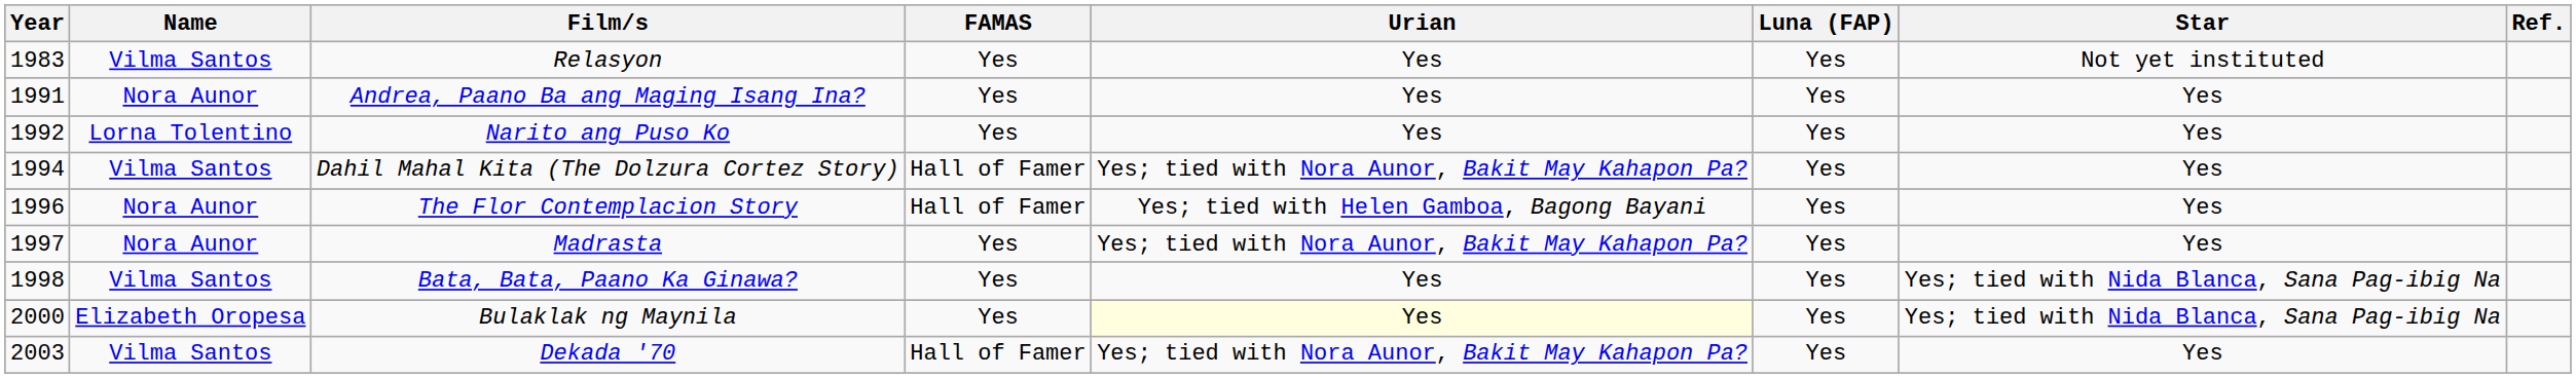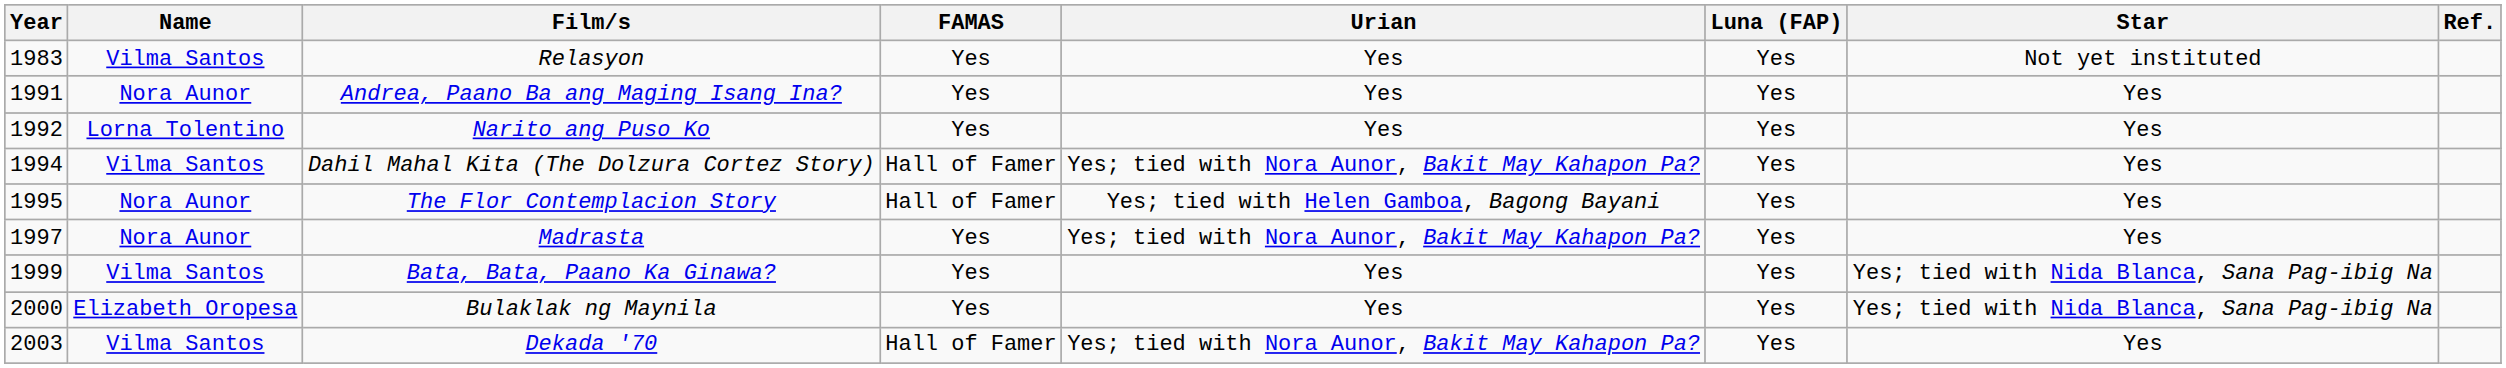 <table class="wikitable" style="text-align:center">
 <tr>
 <th>Year </th>
 <th>Name</th>
 <th>Film/s</th>
 <th>FAMAS</th>
 <th>Urian</th>
 <th>Luna (FAP)</th>
 <th>Star</th>
 <th>Ref.</th>
 </tr>
 <tr>
 <td>1983</td>
 <td><a href='#'>Vilma Santos</a></td>
 <td><em>Relasyon</em></td>
 <td>Yes</td>
 <td>Yes</td>
 <td>Yes</td>
 <td>Not yet instituted</td>
 <td></td>
 </tr>
 <tr>
 <td>1991</td>
 <td><a href='#'>Nora Aunor</a></td>
 <td><em><a href='#'>Andrea, Paano Ba ang Maging Isang Ina?</a></em></td>
 <td>Yes</td>
 <td>Yes</td>
 <td>Yes</td>
 <td>Yes</td>
 <td></td>
 </tr>
 <tr>
 <td>1992</td>
 <td><a href='#'>Lorna Tolentino</a></td>
 <td><em><a href='#'>Narito ang Puso Ko</a></em></td>
 <td>Yes</td>
 <td>Yes</td>
 <td>Yes</td>
 <td>Yes</td>
 <td></td>
 </tr>
 <tr>
 <td>1994</td>
 <td><a href='#'>Vilma Santos</a></td>
 <td><em>Dahil Mahal Kita (The Dolzura Cortez Story)</em></td>
 <td>Hall of Famer</td>
 <td>Yes; tied with <a href='#'>Nora Aunor</a>, <em><a href='#'>Bakit May Kahapon Pa?</a></em></td>
 <td>Yes</td>
 <td>Yes</td>
 <td></td>
 </tr>
 <tr>
-<td>1996</td>
+<td>1995</td>
 <td><a href='#'>Nora Aunor</a></td>
 <td><em><a href='#'>The Flor Contemplacion Story</a></em></td>
 <td>Hall of Famer</td>
 <td>Yes; tied with <a href='#'>Helen Gamboa</a>, <em>Bagong Bayani</em></td>
 <td>Yes</td>
 <td>Yes</td>
 <td></td>
 </tr>
 <tr>
 <td>1997</td>
 <td><a href='#'>Nora Aunor</a></td>
 <td><em><a href='#'>Madrasta</a></em></td>
 <td>Yes</td>
 <td>Yes; tied with <a href='#'>Nora Aunor</a>, <em><a href='#'>Bakit May Kahapon Pa?</a></em></td>
 <td>Yes</td>
 <td>Yes</td>
 <td></td>
 </tr>
 <tr>
-<td>1998</td>
+<td>1999</td>
 <td><a href='#'>Vilma Santos</a></td>
 <td><em><a href='#'>Bata, Bata, Paano Ka Ginawa?</a></em></td>
 <td>Yes</td>
 <td>Yes</td>
 <td>Yes</td>
 <td>Yes; tied with <a href='#'>Nida Blanca</a>, <em>Sana Pag-ibig Na</em></td>
 <td></td>
 </tr>
 <tr>
 <td>2000</td>
 <td><a href='#'>Elizabeth Oropesa</a></td>
 <td><em>Bulaklak ng Maynila</em></td>
 <td>Yes</td>
-<td style="background: lightyellow;">Yes</td>
+<td>Yes</td>
 <td>Yes</td>
 <td>Yes; tied with <a href='#'>Nida Blanca</a>, <em>Sana Pag-ibig Na</em></td>
 <td></td>
 </tr>
 <tr>
 <td>2003</td>
 <td><a href='#'>Vilma Santos</a></td>
 <td><em><a href='#'>Dekada '70</a></em></td>
 <td>Hall of Famer</td>
 <td>Yes; tied with <a href='#'>Nora Aunor</a>, <em><a href='#'>Bakit May Kahapon Pa?</a></em></td>
 <td>Yes</td>
 <td>Yes</td>
 <td></td>
 </tr>
 </table>
